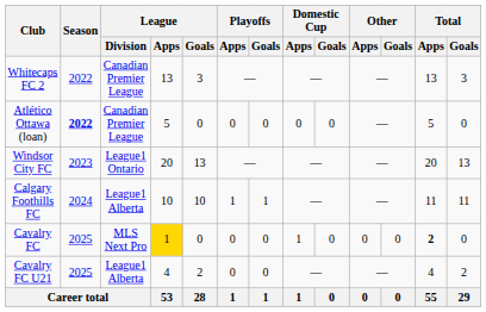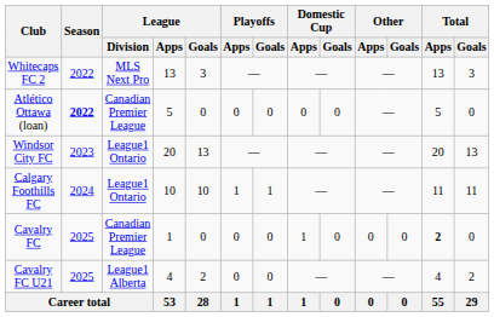 <table class="wikitable" style="text-align: center;">
 <tr>
 <th rowspan="2">Club</th>
 <th rowspan="2">Season</th>
 <th colspan="3">League</th>
 <th colspan="2">Playoffs</th>
 <th colspan="2">Domestic Cup</th>
 <th colspan="2">Other</th>
 <th colspan="2">Total</th>
 </tr>
 <tr>
 <th>Division</th>
 <th>Apps</th>
 <th>Goals</th>
 <th>Apps</th>
 <th>Goals</th>
 <th>Apps</th>
 <th>Goals</th>
 <th>Apps</th>
 <th>Goals</th>
 <th>Apps</th>
 <th>Goals</th>
 </tr>
 <tr>
 <td><a href='#'>Whitecaps FC 2</a></td>
 <td><a href='#'>2022</a></td>
-<td><a href='#'>Canadian Premier League</a></td>
+<td><a href='#'>MLS Next Pro</a></td>
 <td>13</td>
 <td>3</td>
 <td colspan="2">—</td>
 <td colspan="2">—</td>
 <td colspan="2">—</td>
 <td>13</td>
 <td>3</td>
 </tr>
 <tr>
 <td><a href='#'>Atlético Ottawa</a> (loan)</td>
 <td><strong><a href='#'>2022</a></strong></td>
 <td><a href='#'>Canadian Premier League</a></td>
 <td>5</td>
 <td>0</td>
 <td>0</td>
 <td>0</td>
 <td>0</td>
 <td>0</td>
 <td colspan="2">—</td>
 <td>5</td>
 <td>0</td>
 </tr>
 <tr>
 <td><a href='#'>Windsor City FC</a></td>
 <td><a href='#'>2023</a></td>
 <td><a href='#'>League1 Ontario</a></td>
 <td>20</td>
 <td>13</td>
 <td colspan="2">—</td>
 <td colspan="2">—</td>
 <td colspan="2">—</td>
 <td>20</td>
 <td>13</td>
 </tr>
 <tr>
 <td><a href='#'>Calgary Foothills FC</a></td>
 <td><a href='#'>2024</a></td>
-<td><a href='#'>League1 Alberta</a></td>
+<td><a href='#'>League1 Ontario</a></td>
 <td>10</td>
 <td>10</td>
 <td>1</td>
 <td>1</td>
 <td colspan="2">—</td>
 <td colspan="2">—</td>
 <td>11</td>
 <td>11</td>
 </tr>
 <tr>
 <td><a href='#'>Cavalry FC</a></td>
 <td><a href='#'>2025</a></td>
-<td><a href='#'>MLS Next Pro</a></td>
-<td style="background: gold;">1</td>
+<td><a href='#'>Canadian Premier League</a></td>
+<td>1</td>
 <td>0</td>
 <td>0</td>
 <td>0</td>
 <td>1</td>
 <td>0</td>
 <td>0</td>
 <td>0</td>
 <td><strong>2</strong></td>
 <td>0</td>
 </tr>
 <tr>
 <td><a href='#'>Cavalry FC U21</a></td>
 <td><a href='#'>2025</a></td>
 <td><a href='#'>League1 Alberta</a></td>
 <td>4</td>
 <td>2</td>
 <td>0</td>
 <td>0</td>
 <td colspan="2">—</td>
 <td colspan="2">—</td>
 <td>4</td>
 <td>2</td>
 </tr>
 <tr>
 <th colspan="3">Career total</th>
 <th>53</th>
 <th>28</th>
 <th>1</th>
 <th>1</th>
 <th>1</th>
 <th>0</th>
 <th>0</th>
 <th>0</th>
 <th>55</th>
 <th>29</th>
 </tr>
 </table>
